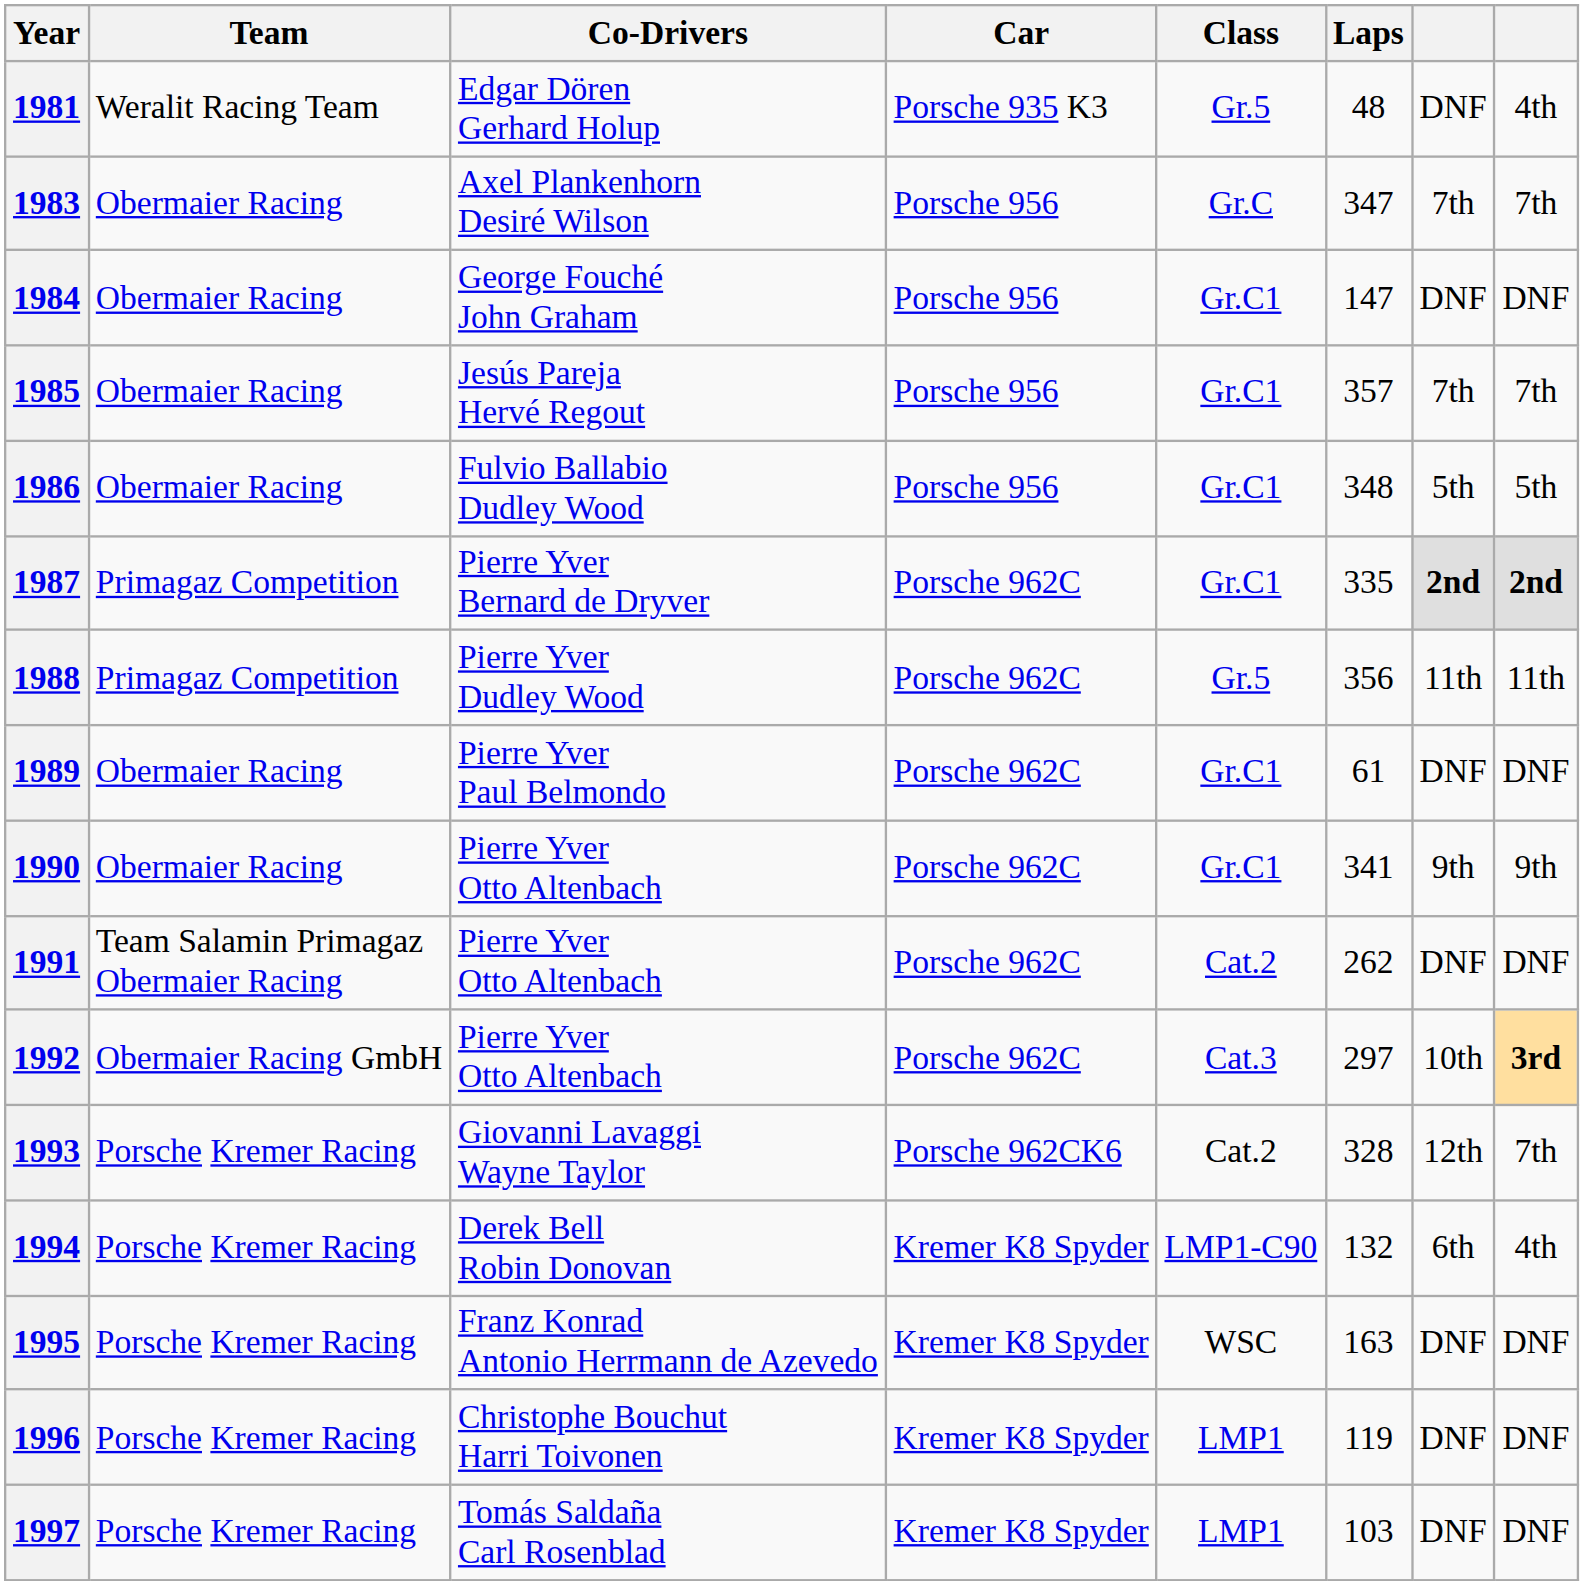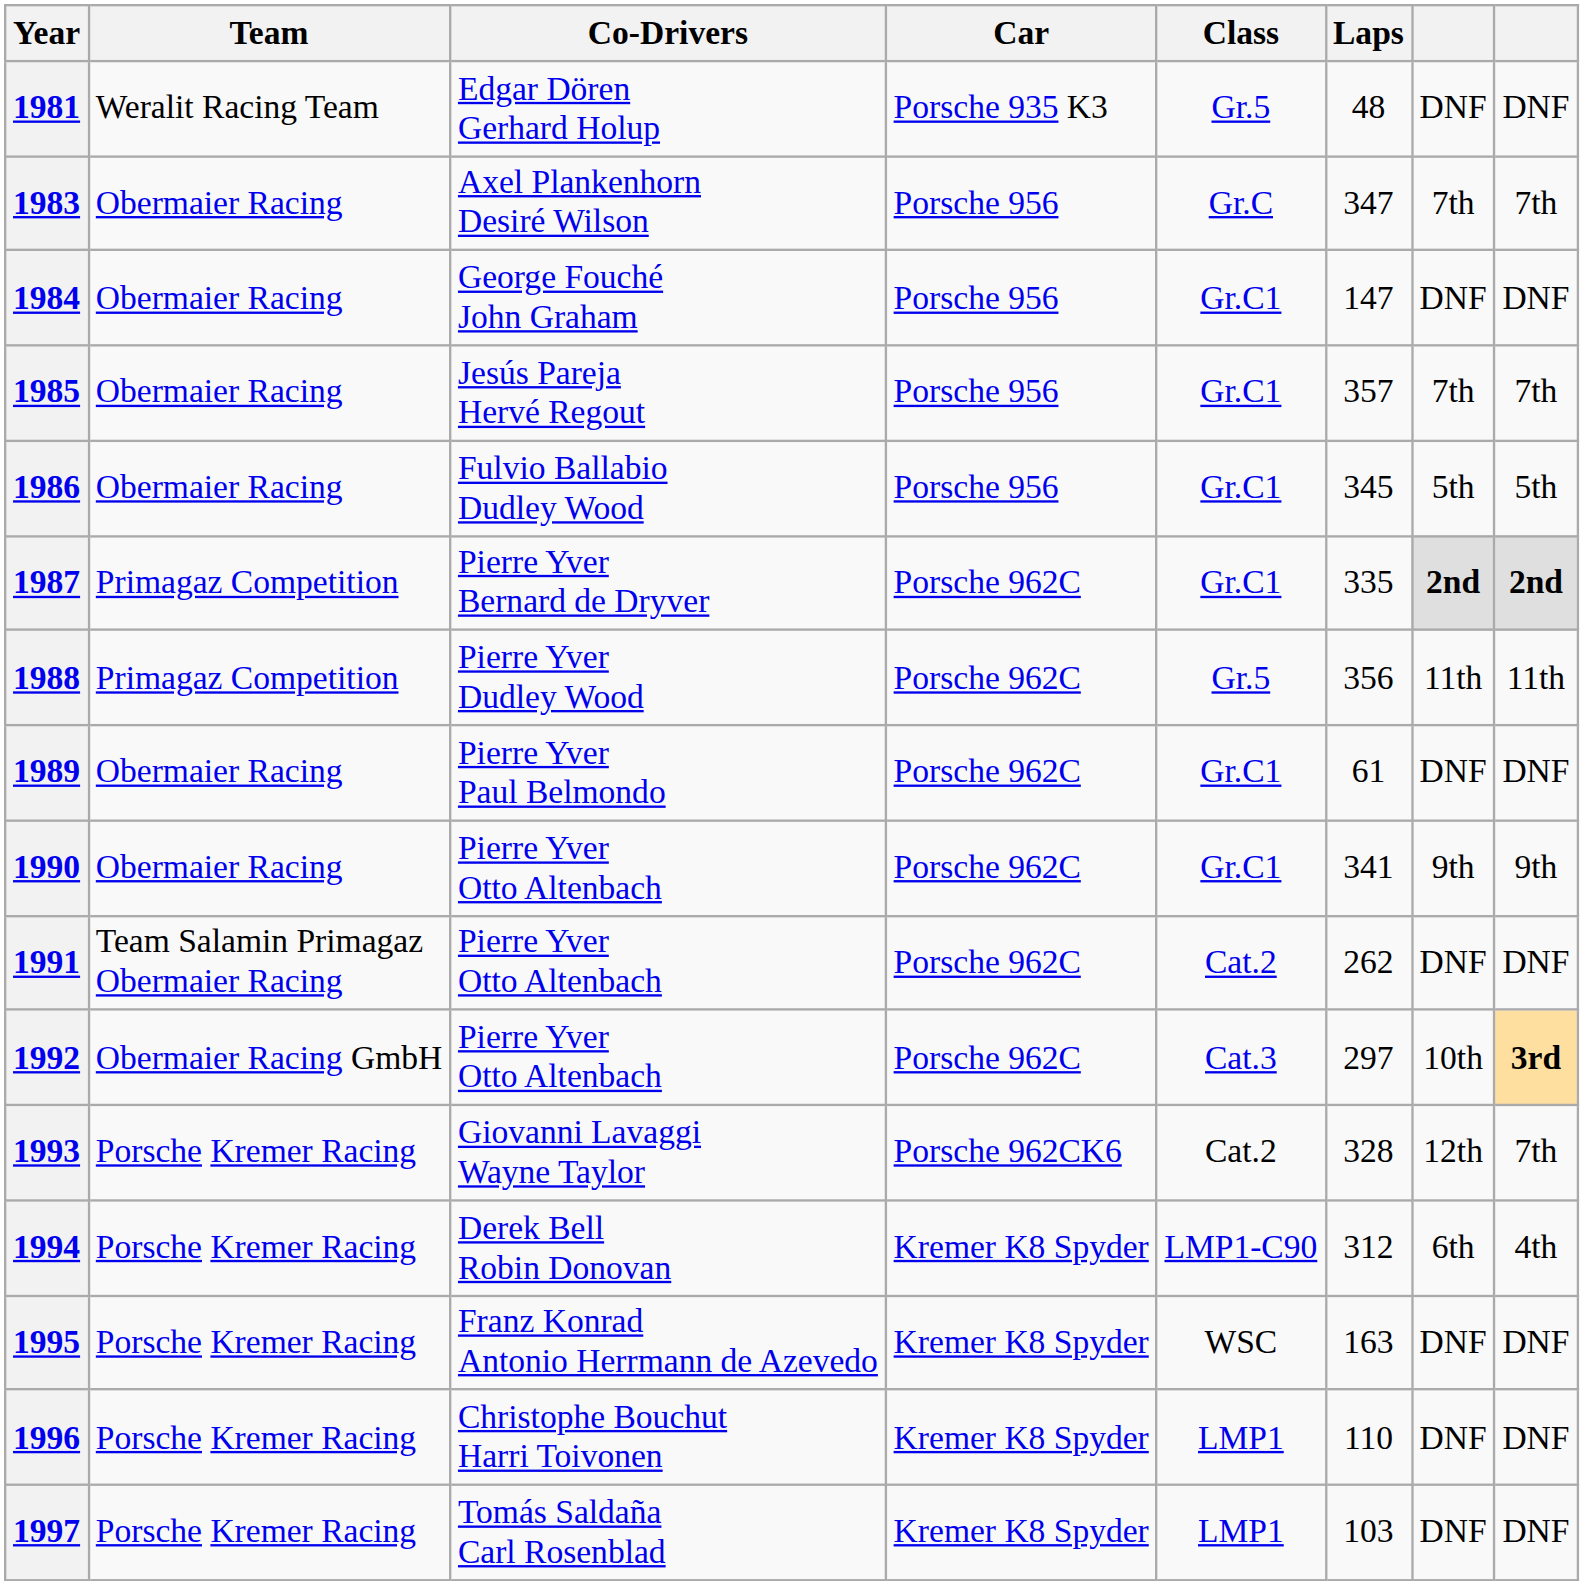 <table class="wikitable" style="text-align:center; font-size:90%">
 <tr>
 <th>Year</th>
 <th>Team</th>
 <th>Co-Drivers</th>
 <th>Car</th>
 <th>Class</th>
 <th>Laps</th>
 <th></th>
 <th></th>
 </tr>
 <tr>
 <th><a href='#'>1981</a></th>
 <td align="left"> Weralit Racing Team</td>
 <td align="left"> <a href='#'>Edgar Dören</a><br> <a href='#'>Gerhard Holup</a></td>
 <td align="left"><a href='#'>Porsche 935</a> K3</td>
 <td><a href='#'>Gr.5</a></td>
 <td>48</td>
 <td>DNF</td>
-<td>4th</td>
+<td>DNF</td>
 </tr>
 <tr>
 <th><a href='#'>1983</a></th>
 <td align="left"> <a href='#'>Obermaier Racing</a></td>
 <td align="left"> <a href='#'>Axel Plankenhorn</a><br> <a href='#'>Desiré Wilson</a></td>
 <td align="left"><a href='#'>Porsche 956</a></td>
 <td><a href='#'>Gr.C</a></td>
 <td>347</td>
 <td>7th</td>
 <td>7th</td>
 </tr>
 <tr>
 <th><a href='#'>1984</a></th>
 <td align="left"> <a href='#'>Obermaier Racing</a></td>
 <td align="left"> <a href='#'>George Fouché</a><br> <a href='#'>John Graham</a></td>
 <td align="left"><a href='#'>Porsche 956</a></td>
 <td><a href='#'>Gr.C1</a></td>
 <td>147</td>
 <td>DNF</td>
 <td>DNF</td>
 </tr>
 <tr>
 <th><a href='#'>1985</a></th>
 <td align="left"> <a href='#'>Obermaier Racing</a></td>
 <td align="left"> <a href='#'>Jesús Pareja</a><br> <a href='#'>Hervé Regout</a></td>
 <td align="left"><a href='#'>Porsche 956</a></td>
 <td><a href='#'>Gr.C1</a></td>
 <td>357</td>
 <td>7th</td>
 <td>7th</td>
 </tr>
 <tr>
 <th><a href='#'>1986</a></th>
 <td align="left"> <a href='#'>Obermaier Racing</a></td>
 <td align="left"> <a href='#'>Fulvio Ballabio</a><br> <a href='#'>Dudley Wood</a></td>
 <td align="left"><a href='#'>Porsche 956</a></td>
 <td><a href='#'>Gr.C1</a></td>
-<td>348</td>
+<td>345</td>
 <td>5th</td>
 <td>5th</td>
 </tr>
 <tr>
 <th><a href='#'>1987</a></th>
 <td align="left"> <a href='#'>Primagaz Competition</a></td>
 <td align="left"> <a href='#'>Pierre Yver</a><br> <a href='#'>Bernard de Dryver</a></td>
 <td align="left"><a href='#'>Porsche 962C</a></td>
 <td><a href='#'>Gr.C1</a></td>
 <td>335</td>
 <td style="background:#DFDFDF;"><strong>2nd</strong></td>
 <td style="background:#DFDFDF;"><strong>2nd</strong></td>
 </tr>
 <tr>
 <th><a href='#'>1988</a></th>
 <td align="left"> <a href='#'>Primagaz Competition</a></td>
 <td align="left"> <a href='#'>Pierre Yver</a><br> <a href='#'>Dudley Wood</a></td>
 <td align="left"><a href='#'>Porsche 962C</a></td>
 <td><a href='#'>Gr.5</a></td>
 <td>356</td>
 <td>11th</td>
 <td>11th</td>
 </tr>
 <tr>
 <th><a href='#'>1989</a></th>
 <td align="left"> <a href='#'>Obermaier Racing</a></td>
 <td align="left"> <a href='#'>Pierre Yver</a><br> <a href='#'>Paul Belmondo</a></td>
 <td align="left"><a href='#'>Porsche 962C</a></td>
 <td><a href='#'>Gr.C1</a></td>
 <td>61</td>
 <td>DNF</td>
 <td>DNF</td>
 </tr>
 <tr>
 <th><a href='#'>1990</a></th>
 <td align="left"> <a href='#'>Obermaier Racing</a></td>
 <td align="left"> <a href='#'>Pierre Yver</a><br> <a href='#'>Otto Altenbach</a></td>
 <td align="left"><a href='#'>Porsche 962C</a></td>
 <td><a href='#'>Gr.C1</a></td>
 <td>341</td>
 <td>9th</td>
 <td>9th</td>
 </tr>
 <tr>
 <th><a href='#'>1991</a></th>
 <td align="left"> Team Salamin Primagaz<br> <a href='#'>Obermaier Racing</a></td>
 <td align="left"> <a href='#'>Pierre Yver</a><br> <a href='#'>Otto Altenbach</a></td>
 <td align="left"><a href='#'>Porsche 962C</a></td>
 <td><a href='#'>Cat.2</a></td>
 <td>262</td>
 <td>DNF</td>
 <td>DNF</td>
 </tr>
 <tr>
 <th><a href='#'>1992</a></th>
 <td align="left"> <a href='#'>Obermaier Racing</a> GmbH</td>
 <td align="left"> <a href='#'>Pierre Yver</a><br> <a href='#'>Otto Altenbach</a></td>
 <td align="left"><a href='#'>Porsche 962C</a></td>
 <td><a href='#'>Cat.3</a></td>
 <td>297</td>
 <td>10th</td>
 <td style="background:#FFDF9F;"><strong>3rd</strong></td>
 </tr>
 <tr>
 <th><a href='#'>1993</a></th>
 <td align="left"> <a href='#'>Porsche</a> <a href='#'>Kremer Racing</a></td>
 <td align="left"> <a href='#'>Giovanni Lavaggi</a><br> <a href='#'>Wayne Taylor</a></td>
 <td align="left"><a href='#'>Porsche 962CK6</a></td>
 <td>Cat.2</td>
 <td>328</td>
 <td>12th</td>
 <td>7th</td>
 </tr>
 <tr>
 <th><a href='#'>1994</a></th>
 <td align="left"> <a href='#'>Porsche</a> <a href='#'>Kremer Racing</a></td>
 <td align="left"> <a href='#'>Derek Bell</a><br> <a href='#'>Robin Donovan</a></td>
 <td align="left"><a href='#'>Kremer K8 Spyder</a></td>
 <td><a href='#'>LMP1-C90</a></td>
-<td>132</td>
+<td>312</td>
 <td>6th</td>
 <td>4th</td>
 </tr>
 <tr>
 <th><a href='#'>1995</a></th>
 <td align="left"> <a href='#'>Porsche</a> <a href='#'>Kremer Racing</a></td>
 <td align="left"> <a href='#'>Franz Konrad</a><br> <a href='#'>Antonio Herrmann de Azevedo</a></td>
 <td align="left"><a href='#'>Kremer K8 Spyder</a></td>
 <td>WSC</td>
 <td>163</td>
 <td>DNF</td>
 <td>DNF</td>
 </tr>
 <tr>
 <th><a href='#'>1996</a></th>
 <td align="left"> <a href='#'>Porsche</a> <a href='#'>Kremer Racing</a></td>
 <td align="left"> <a href='#'>Christophe Bouchut</a><br> <a href='#'>Harri Toivonen</a></td>
 <td align="left"><a href='#'>Kremer K8 Spyder</a></td>
 <td><a href='#'>LMP1</a></td>
-<td>119</td>
+<td>110</td>
 <td>DNF</td>
 <td>DNF</td>
 </tr>
 <tr>
 <th><a href='#'>1997</a></th>
 <td align="left"> <a href='#'>Porsche</a> <a href='#'>Kremer Racing</a></td>
 <td align="left"> <a href='#'>Tomás Saldaña</a><br> <a href='#'>Carl Rosenblad</a></td>
 <td align="left"><a href='#'>Kremer K8 Spyder</a></td>
 <td><a href='#'>LMP1</a></td>
 <td>103</td>
 <td>DNF</td>
 <td>DNF</td>
 </tr>
 </table>
